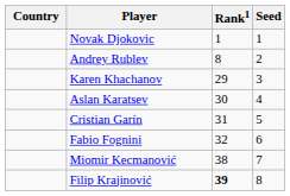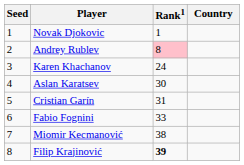 <table class=wikitable>
 <tr>
-<th width="70">Country</th>
+<th>Seed</th>
 <th width="175">Player</th>
 <th>Rank<sup>1</sup></th>
-<th>Seed</th>
+<th width="70">Country</th>
 </tr>
 <tr>
-<td></td>
+<td>1</td>
 <td><a href='#'>Novak Djokovic</a></td>
 <td>1</td>
-<td>1</td>
+<td></td>
 </tr>
 <tr>
+<td>2</td>
+<td><a href='#'>Andrey Rublev</a></td>
+<td style="background: pink;">8</td>
 <td></td>
-<td><a href='#'>Andrey Rublev</a></td>
-<td>8</td>
-<td>2</td>
 </tr>
 <tr>
+<td>3</td>
+<td><a href='#'>Karen Khachanov</a></td>
+<td>24</td>
 <td></td>
-<td><a href='#'>Karen Khachanov</a></td>
-<td>29</td>
-<td>3</td>
 </tr>
 <tr>
-<td></td>
+<td>4</td>
 <td><a href='#'>Aslan Karatsev</a></td>
 <td>30</td>
-<td>4</td>
+<td></td>
 </tr>
 <tr>
-<td></td>
+<td>5</td>
 <td><a href='#'>Cristian Garín</a></td>
 <td>31</td>
-<td>5</td>
+<td></td>
 </tr>
 <tr>
+<td>6</td>
+<td><a href='#'>Fabio Fognini</a></td>
+<td>33</td>
 <td></td>
-<td><a href='#'>Fabio Fognini</a></td>
-<td>32</td>
-<td>6</td>
 </tr>
 <tr>
-<td></td>
+<td>7</td>
 <td><a href='#'>Miomir Kecmanović</a></td>
 <td>38</td>
-<td>7</td>
+<td></td>
 </tr>
 <tr>
-<td></td>
+<td>8</td>
 <td><a href='#'>Filip Krajinović</a></td>
 <td><strong>39</strong></td>
-<td>8</td>
+<td></td>
 </tr>
 </table>
